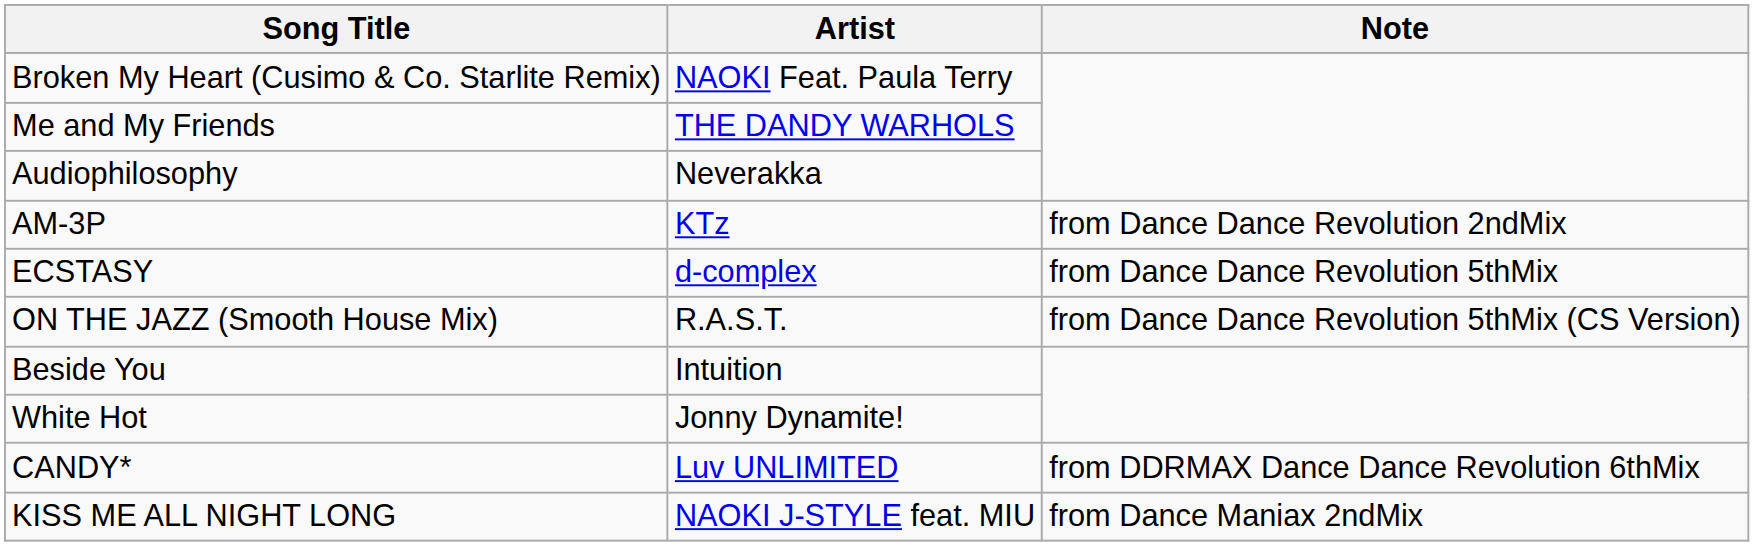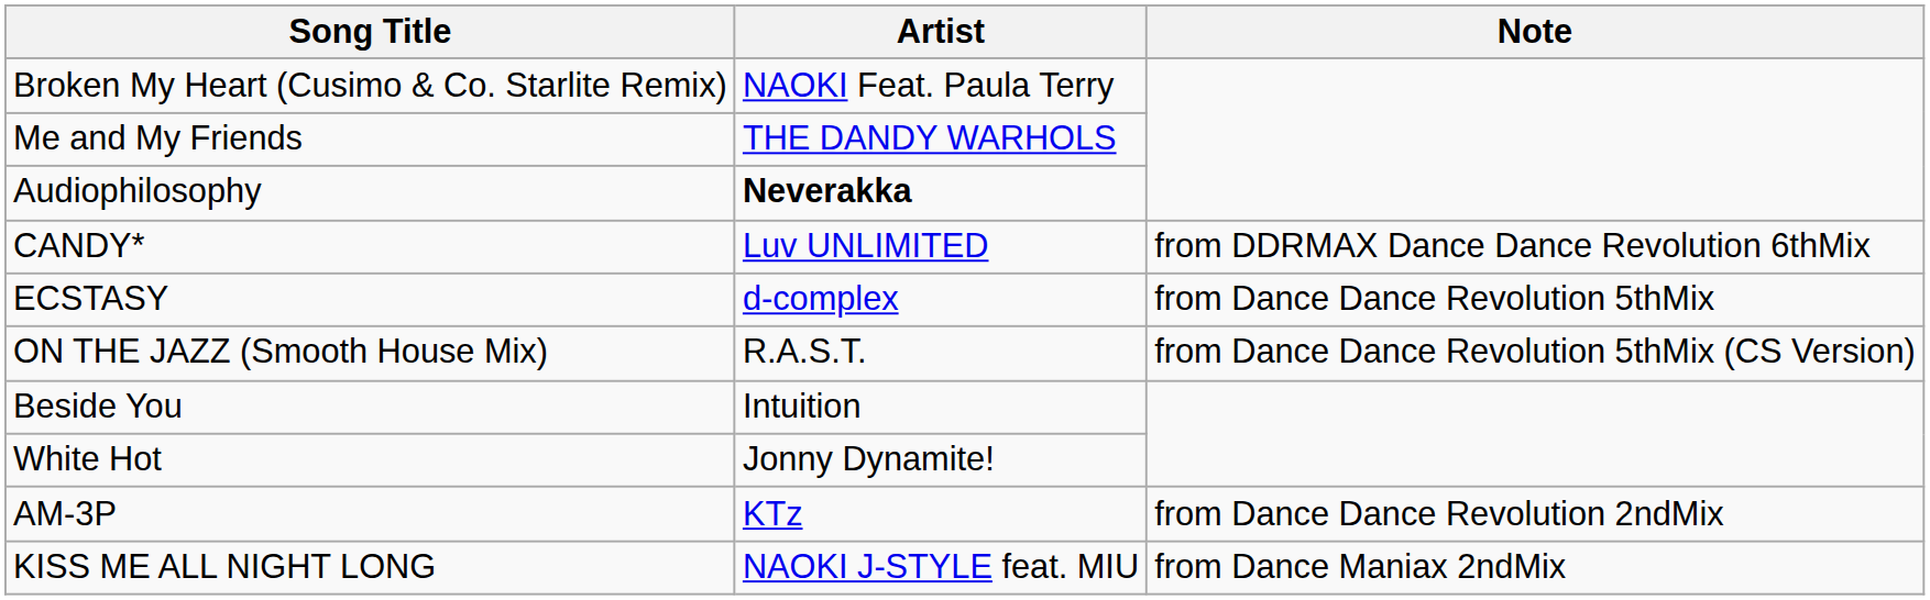 <table class="wikitable">
 <tr>
 <th>Song Title</th>
 <th>Artist</th>
 <th>Note</th>
 </tr>
 <tr>
 <td>Broken My Heart (Cusimo & Co. Starlite Remix)</td>
 <td><a href='#'>NAOKI</a> Feat. Paula Terry</td>
 </tr>
 <tr>
 <td>Me and My Friends</td>
 <td><a href='#'>THE DANDY WARHOLS</a></td>
 </tr>
 <tr>
 <td>Audiophilosophy</td>
-<td>Neverakka</td>
+<td><strong>Neverakka</strong></td>
 </tr>
 <tr>
-<td>AM-3P</td>
-<td><a href='#'>KTz</a></td>
-<td>from Dance Dance Revolution 2ndMix</td>
+<td>CANDY*</td>
+<td><a href='#'>Luv UNLIMITED</a></td>
+<td>from DDRMAX Dance Dance Revolution 6thMix</td>
 </tr>
 <tr>
 <td>ECSTASY</td>
 <td><a href='#'>d-complex</a></td>
 <td>from Dance Dance Revolution 5thMix</td>
 </tr>
 <tr>
 <td>ON THE JAZZ (Smooth House Mix)</td>
 <td>R.A.S.T.</td>
 <td>from Dance Dance Revolution 5thMix (CS Version)</td>
 </tr>
 <tr>
 <td>Beside You</td>
 <td>Intuition</td>
 </tr>
 <tr>
 <td>White Hot</td>
 <td>Jonny Dynamite!</td>
 </tr>
 <tr>
-<td>CANDY*</td>
-<td><a href='#'>Luv UNLIMITED</a></td>
-<td>from DDRMAX Dance Dance Revolution 6thMix</td>
+<td>AM-3P</td>
+<td><a href='#'>KTz</a></td>
+<td>from Dance Dance Revolution 2ndMix</td>
 </tr>
 <tr>
 <td>KISS ME ALL NIGHT LONG</td>
 <td><a href='#'>NAOKI J-STYLE</a> feat. MIU</td>
 <td>from Dance Maniax 2ndMix</td>
 </tr>
 </table>
